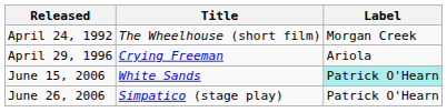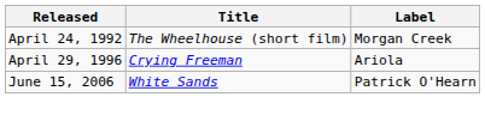 <table class="wikitable">
 <tr>
 <th>Released</th>
 <th>Title</th>
 <th>Label</th>
 </tr>
 <tr>
 <td>April 24, 1992</td>
 <td><em>The Wheelhouse</em> (short film)</td>
 <td>Morgan Creek</td>
 </tr>
 <tr>
 <td>April 29, 1996</td>
 <td><em><a href='#'>Crying Freeman</a></em></td>
 <td>Ariola</td>
 </tr>
 <tr>
 <td>June 15, 2006</td>
 <td><em><a href='#'>White Sands</a></em></td>
-<td style="background: paleturquoise;">Patrick O'Hearn</td>
-</tr>
-<tr>
-<td>June 26, 2006</td>
-<td><em><a href='#'>Simpatico</a></em> (stage play)</td>
 <td>Patrick O'Hearn</td>
 </tr>
 </table>
